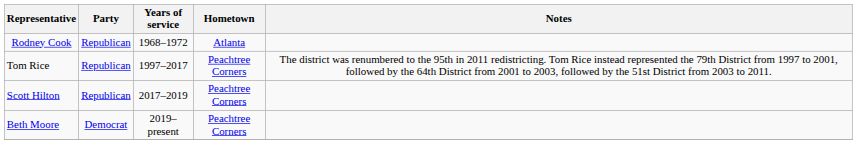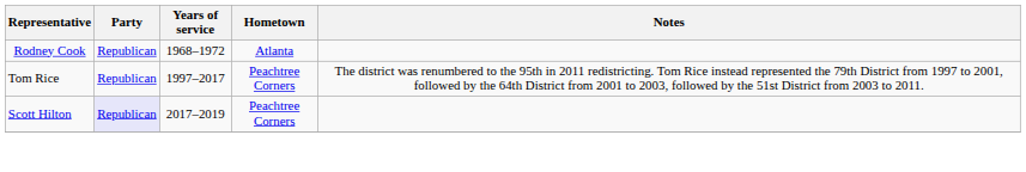 <table class=wikitable style="text-align:center">
 <tr>
 <th>Representative</th>
 <th>Party</th>
 <th>Years of service</th>
 <th>Hometown</th>
 <th>Notes</th>
 </tr>
 <tr>
 <td><a href='#'>Rodney Cook</a></td>
 <td><a href='#'>Republican</a></td>
 <td>1968–1972</td>
 <td><a href='#'>Atlanta</a></td>
 <td></td>
 </tr>
 <tr>
 <td align=left nowrap>Tom Rice</td>
 <td><a href='#'>Republican</a></td>
 <td>1997–2017</td>
 <td><a href='#'>Peachtree Corners</a></td>
 <td>The district was renumbered to the 95th in 2011 redistricting. Tom Rice instead represented the 79th District from 1997 to 2001, followed by the 64th District from 2001 to 2003, followed by the 51st District from 2003 to 2011.</td>
 </tr>
 <tr>
 <td align=left nowrap><a href='#'>Scott Hilton</a></td>
-<td><a href='#'>Republican</a></td>
+<td style="background: lavender;"><a href='#'>Republican</a></td>
 <td>2017–2019</td>
-<td><a href='#'>Peachtree Corners</a></td>
-<td></td>
-</tr>
-<tr>
-<td align=left nowrap><a href='#'>Beth Moore</a></td>
-<td><a href='#'>Democrat</a></td>
-<td>2019–present</td>
 <td><a href='#'>Peachtree Corners</a></td>
 <td></td>
 </tr>
 <tr>
 </tr>
 </table>
